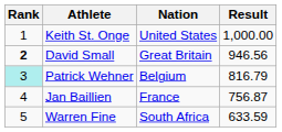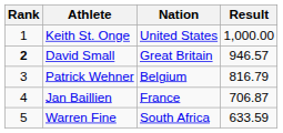 <table class="wikitable sortable" style="text-align:center">
 <tr>
 <th>Rank</th>
 <th>Athlete</th>
 <th>Nation</th>
 <th>Result</th>
 </tr>
 <tr>
 <td>1</td>
 <td align=left><a href='#'>Keith St. Onge</a></td>
 <td align=left> <a href='#'>United States</a></td>
 <td>1,000.00</td>
 </tr>
 <tr>
 <td><strong>2</strong></td>
 <td align=left><a href='#'>David Small</a></td>
 <td align=left> <a href='#'>Great Britain</a></td>
-<td>946.56</td>
+<td>946.57</td>
 </tr>
 <tr>
-<td style="background: paleturquoise;">3</td>
+<td>3</td>
 <td align=left><a href='#'>Patrick Wehner</a></td>
 <td align=left> <a href='#'>Belgium</a></td>
 <td>816.79</td>
 </tr>
 <tr>
 <td>4</td>
 <td align=left><a href='#'>Jan Baillien</a></td>
 <td align=left> <a href='#'>France</a></td>
-<td>756.87</td>
+<td>706.87</td>
 </tr>
 <tr>
 <td>5</td>
 <td align=left><a href='#'>Warren Fine</a></td>
 <td align=left> <a href='#'>South Africa</a></td>
 <td>633.59</td>
 </tr>
 </table>
